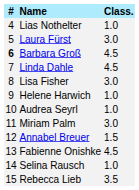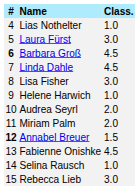 <table border=0 cellpadding=2 cellspacing=0  |- bgcolor=#F2F2F2 style="text-align:center; font-size:90%;">
 <tr bgcolor=#ADEBFD>
 <th>#</th>
 <th align=left>Name</th>
 <th align=left>Class.</th>
 </tr>
 <tr>
 <td>4</td>
 <td align=left>Lias Nothelter</td>
 <td align=left>1.0</td>
 </tr>
 <tr>
 <td>5</td>
 <td align=left><a href='#'>Laura Fürst</a></td>
 <td align=left>3.0</td>
 </tr>
 <tr>
 <td><strong>6</strong></td>
 <td align=left><a href='#'>Barbara Groß</a></td>
 <td align=left>4.5</td>
 </tr>
 <tr>
 <td>7</td>
 <td align=left><a href='#'>Linda Dahle</a></td>
 <td align=left>4.5</td>
 </tr>
 <tr>
 <td>8</td>
 <td align=left>Lisa Fisher</td>
 <td align=left>3.0</td>
 </tr>
 <tr>
 <td>9</td>
 <td align=left>Helene Harwich</td>
 <td align=left>1.0</td>
 </tr>
 <tr>
 <td>10</td>
 <td align=left>Audrea Seyrl</td>
-<td align=left>1.0</td>
+<td align=left>2.0</td>
 </tr>
 <tr>
 <td>11</td>
 <td align=left>Miriam Palm</td>
-<td align=left>3.0</td>
+<td align=left>2.0</td>
 </tr>
 <tr>
-<td>12</td>
+<td><strong>12</strong></td>
 <td align=left><a href='#'>Annabel Breuer</a></td>
 <td align=left>1.5</td>
 </tr>
 <tr>
 <td>13</td>
 <td align=left>Fabienne Onishke</td>
 <td align=left>4.5</td>
 </tr>
 <tr>
 <td>14</td>
 <td align=left>Selina Rausch</td>
 <td align=left>1.0</td>
 </tr>
 <tr>
 <td>15</td>
 <td align=left>Rebecca Lieb</td>
-<td align=left>3.5</td>
+<td align=left>3.0</td>
 </tr>
 </table>
